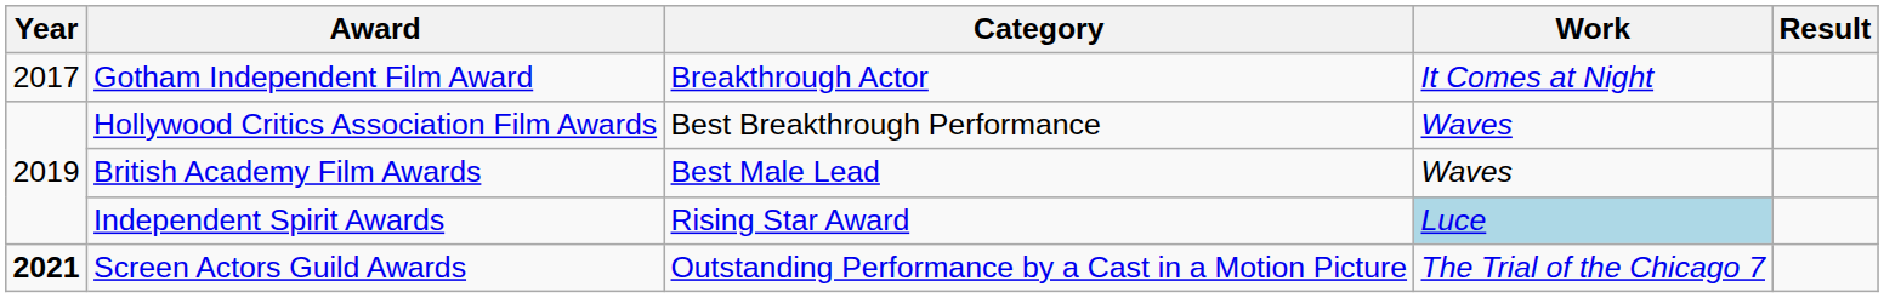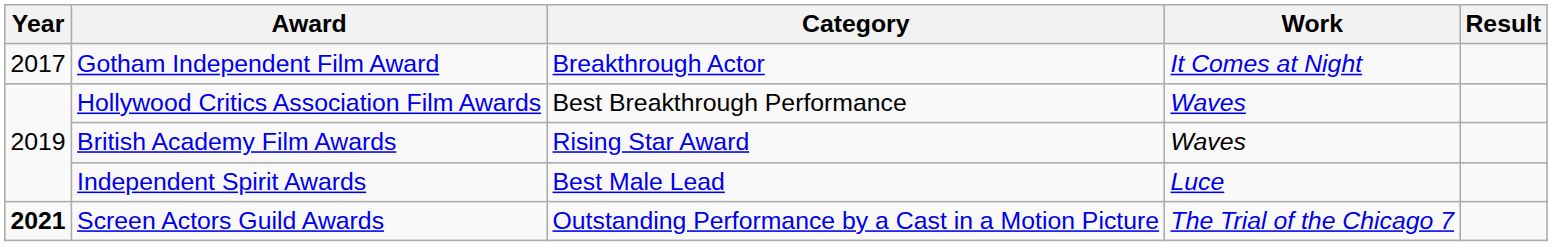 <table class="wikitable sortable">
 <tr>
 <th>Year</th>
 <th>Award</th>
 <th>Category</th>
 <th>Work</th>
 <th>Result</th>
 </tr>
 <tr>
 <td style="text-align:center;">2017</td>
 <td><a href='#'>Gotham Independent Film Award</a></td>
 <td><a href='#'>Breakthrough Actor</a></td>
 <td><em><a href='#'>It Comes at Night</a></em></td>
 <td></td>
 </tr>
 <tr>
 <td rowspan=3 style="text-align:center;">2019</td>
 <td><a href='#'>Hollywood Critics Association Film Awards</a></td>
 <td>Best Breakthrough Performance</td>
 <td><em><a href='#'>Waves</a></em></td>
 <td></td>
 </tr>
 <tr>
 <td><a href='#'>British Academy Film Awards</a></td>
-<td><a href='#'>Best Male Lead</a></td>
+<td><a href='#'>Rising Star Award</a></td>
 <td><em>Waves</em></td>
 <td></td>
 </tr>
 <tr>
 <td><a href='#'>Independent Spirit Awards</a></td>
-<td><a href='#'>Rising Star Award</a></td>
-<td style="background: lightblue;"><em><a href='#'>Luce</a></em></td>
+<td><a href='#'>Best Male Lead</a></td>
+<td><em><a href='#'>Luce</a></em></td>
 <td></td>
 </tr>
 <tr>
 <td style="text-align:center;"><strong>2021</strong></td>
 <td><a href='#'>Screen Actors Guild Awards</a></td>
 <td><a href='#'>Outstanding Performance by a Cast in a Motion Picture</a></td>
 <td><em><a href='#'>The Trial of the Chicago 7</a></em></td>
 <td></td>
 </tr>
 </table>
